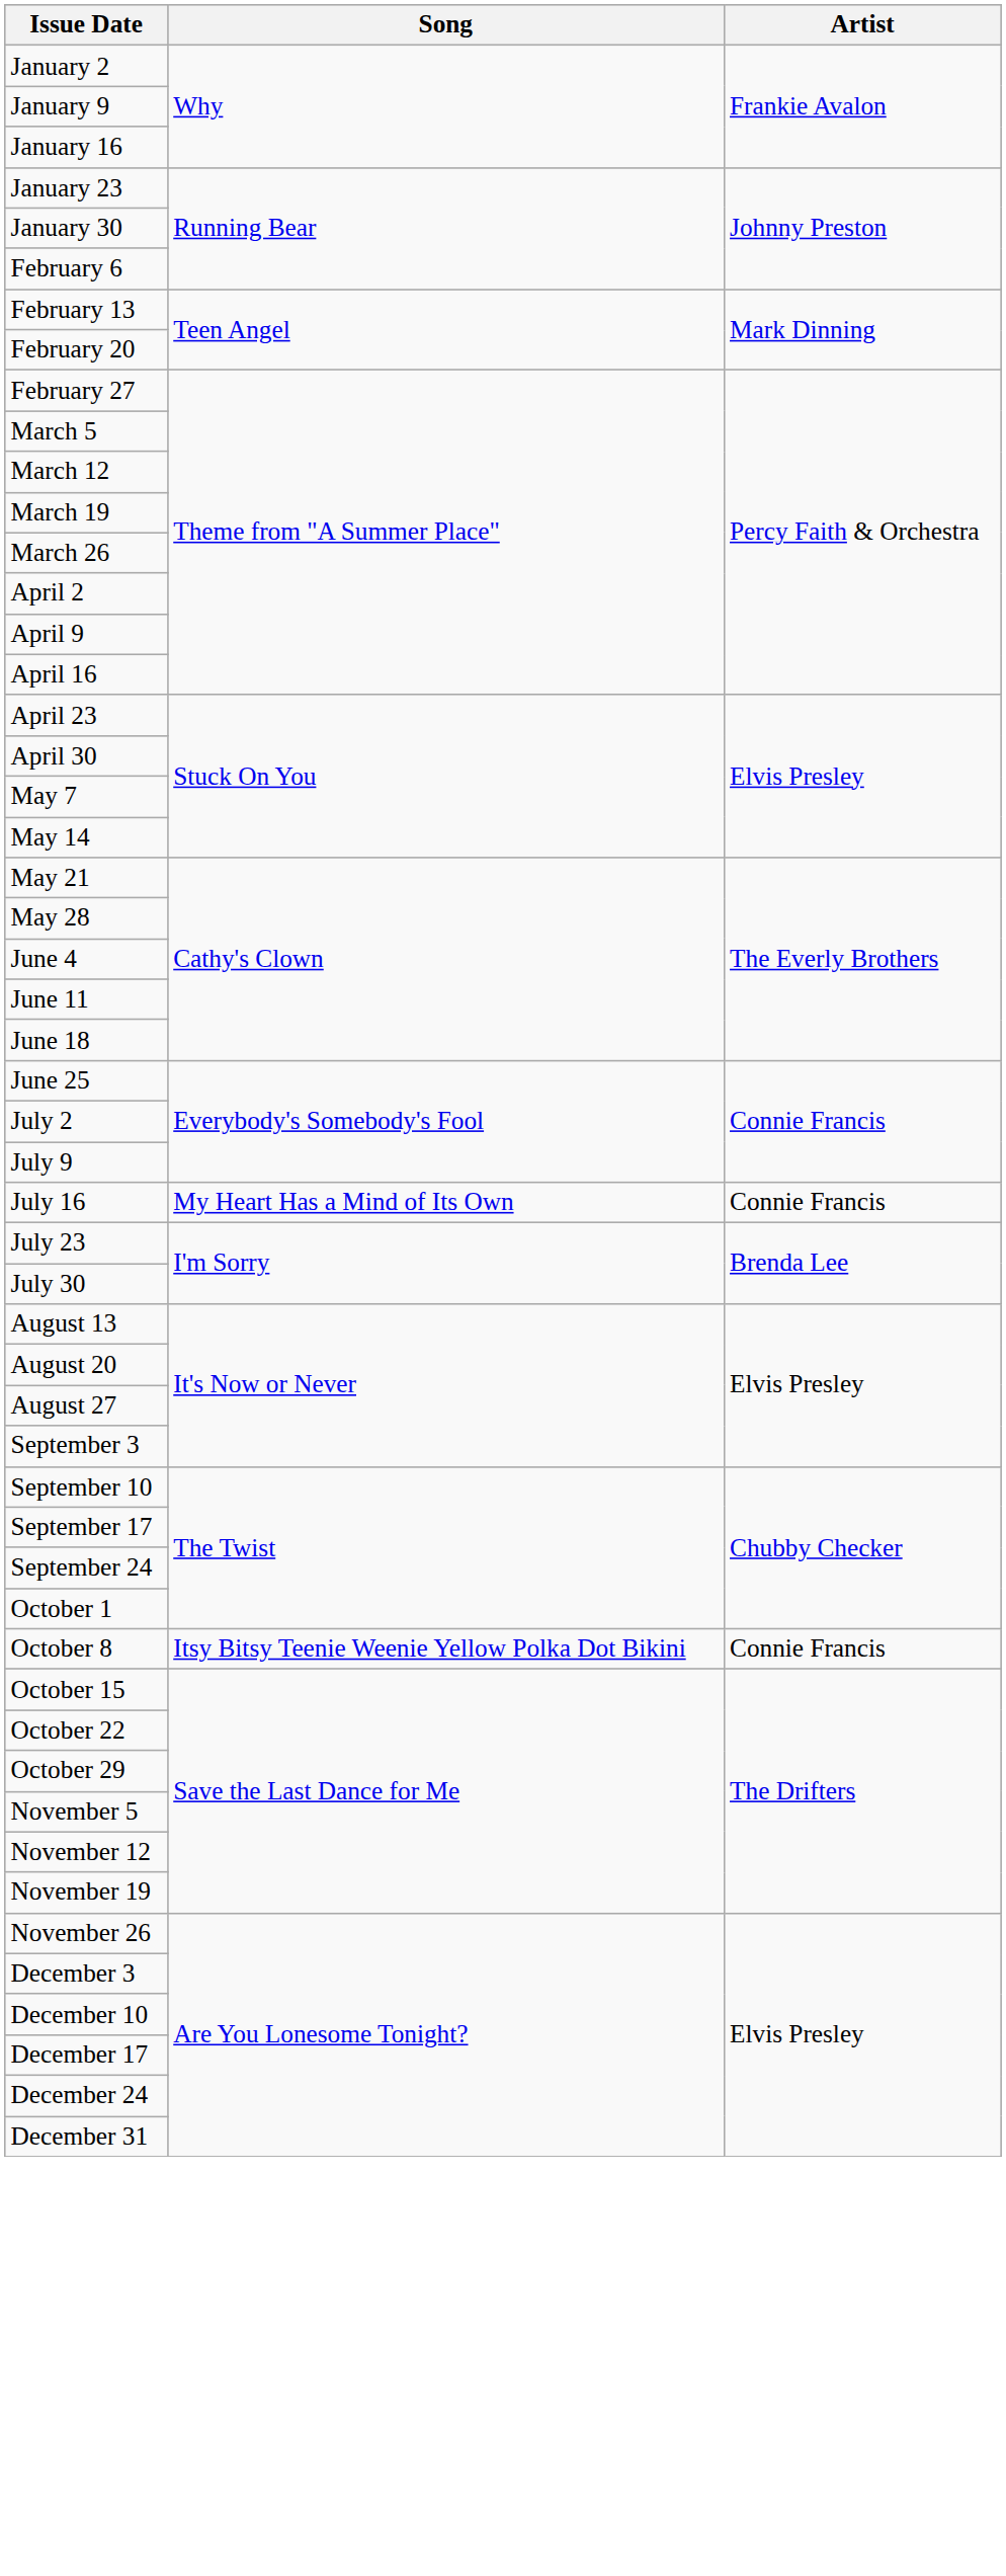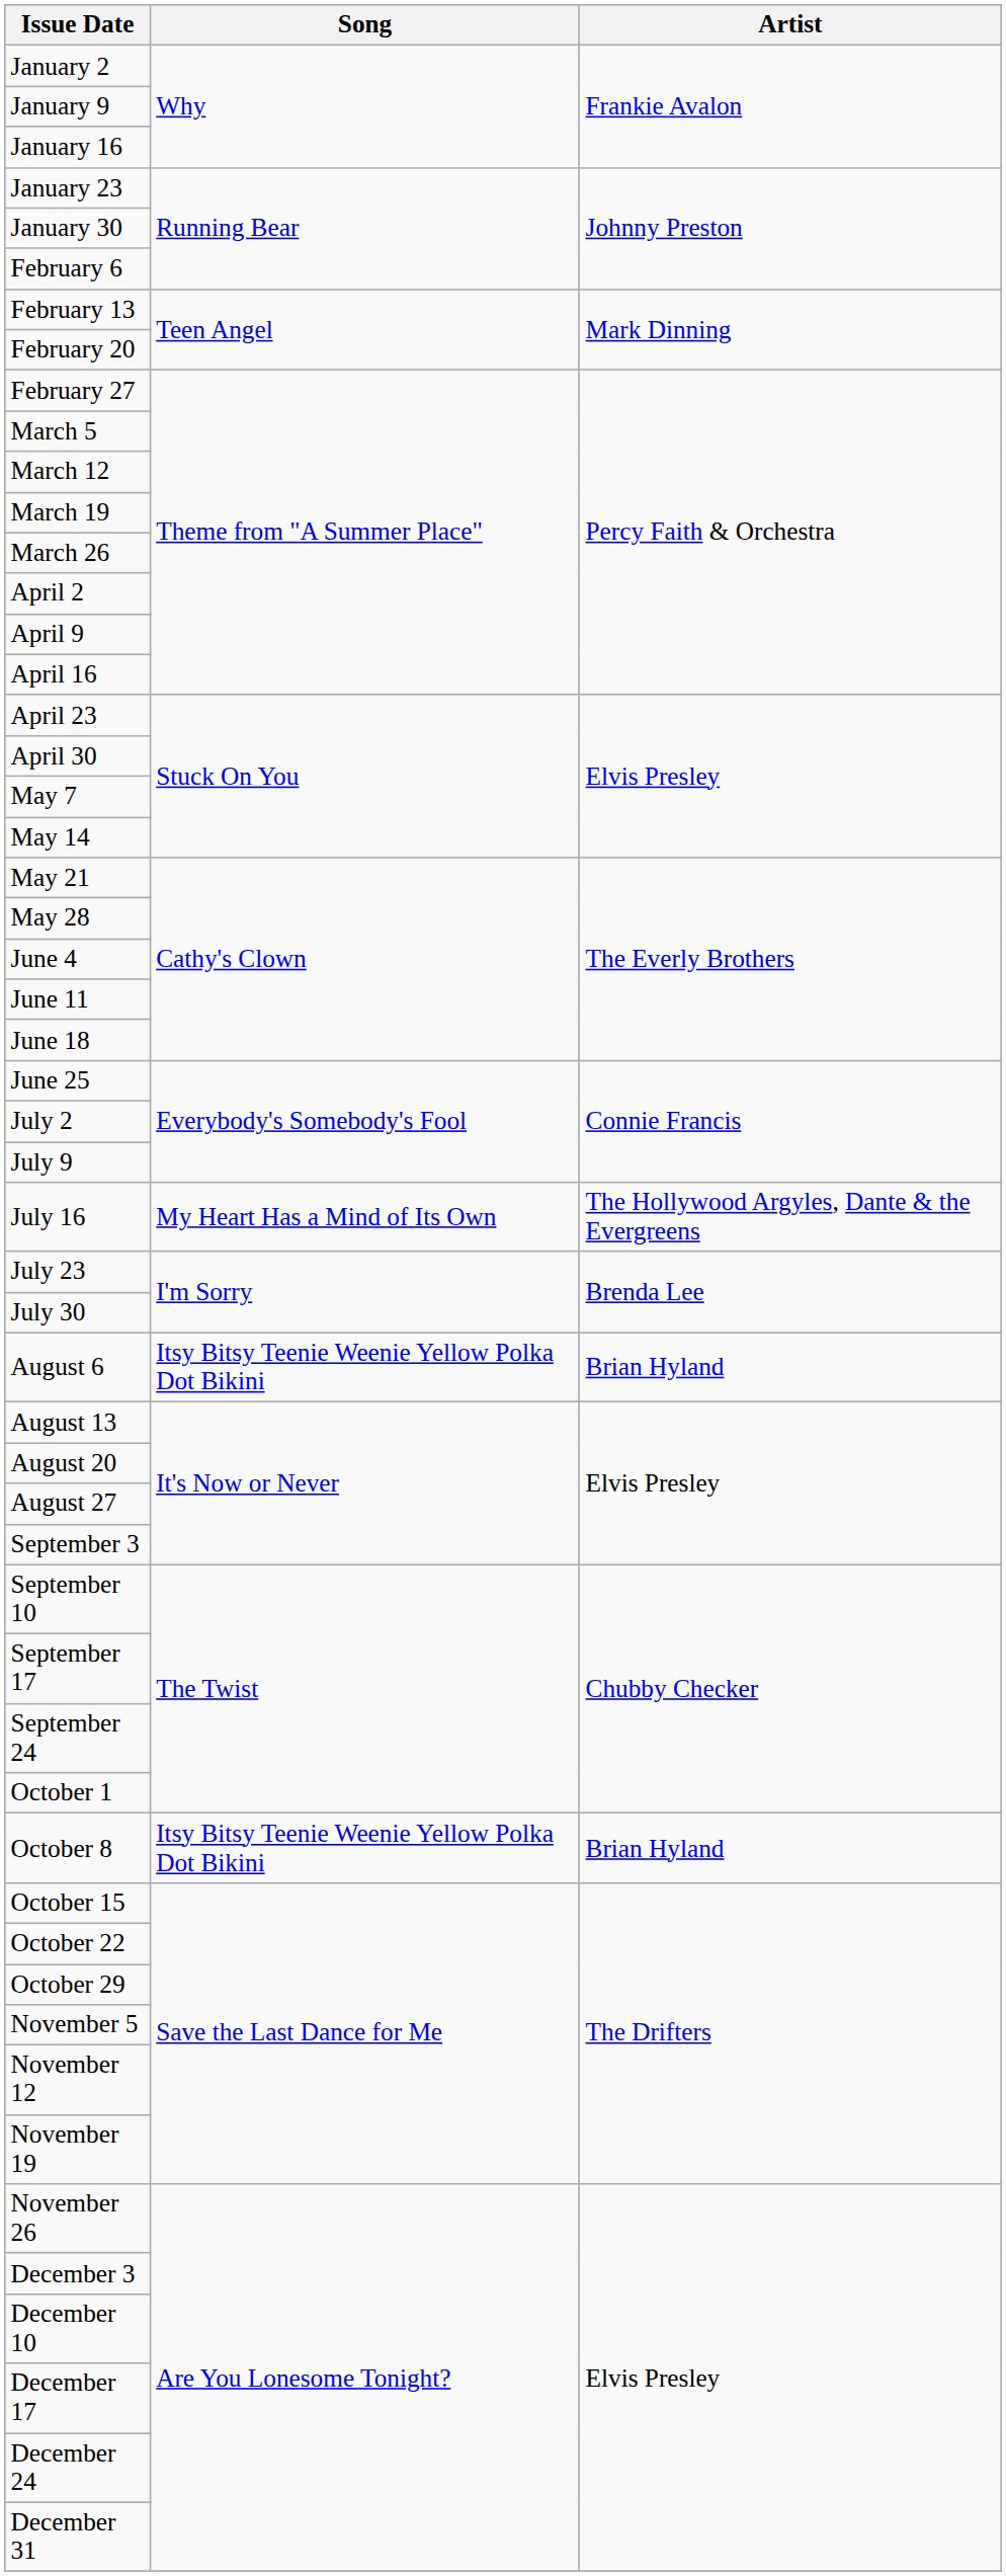 <table class="wikitable" width=100%>
 <tr>
 <th>Issue Date</th>
 <th>Song</th>
 <th>Artist</th>
 </tr>
 <tr>
 <td>January 2</td>
 <td rowspan="3"><a href='#'>Why</a></td>
 <td rowspan="3"><a href='#'>Frankie Avalon</a></td>
 </tr>
 <tr>
 <td>January 9</td>
 </tr>
 <tr>
 <td>January 16</td>
 </tr>
 <tr>
 <td>January 23</td>
 <td rowspan="3"><a href='#'>Running Bear</a></td>
 <td rowspan="3"><a href='#'>Johnny Preston</a></td>
 </tr>
 <tr>
 <td>January 30</td>
 </tr>
 <tr>
 <td>February 6</td>
 </tr>
 <tr>
 <td>February 13</td>
 <td rowspan="2"><a href='#'>Teen Angel</a></td>
 <td rowspan="2"><a href='#'>Mark Dinning</a></td>
 </tr>
 <tr>
 <td>February 20</td>
 </tr>
 <tr>
 <td>February 27</td>
 <td rowspan="8"><a href='#'>Theme from "A Summer Place"</a></td>
 <td rowspan="8"><a href='#'>Percy Faith</a> & Orchestra</td>
 </tr>
 <tr>
 <td>March 5</td>
 </tr>
 <tr>
 <td>March 12</td>
 </tr>
 <tr>
 <td>March 19</td>
 </tr>
 <tr>
 <td>March 26</td>
 </tr>
 <tr>
 <td>April 2</td>
 </tr>
 <tr>
 <td>April 9</td>
 </tr>
 <tr>
 <td>April 16</td>
 </tr>
 <tr>
 <td>April 23</td>
 <td rowspan="4"><a href='#'>Stuck On You</a></td>
 <td rowspan="4"><a href='#'>Elvis Presley</a></td>
 </tr>
 <tr>
 <td>April 30</td>
 </tr>
 <tr>
 <td>May 7</td>
 </tr>
 <tr>
 <td>May 14</td>
 </tr>
 <tr>
 <td>May 21</td>
 <td rowspan="5"><a href='#'>Cathy's Clown</a></td>
 <td rowspan="5"><a href='#'>The Everly Brothers</a></td>
 </tr>
 <tr>
 <td>May 28</td>
 </tr>
 <tr>
 <td>June 4</td>
 </tr>
 <tr>
 <td>June 11</td>
 </tr>
 <tr>
 <td>June 18</td>
 </tr>
 <tr>
 <td>June 25</td>
 <td rowspan="3"><a href='#'>Everybody's Somebody's Fool</a></td>
 <td rowspan="3"><a href='#'>Connie Francis</a></td>
 </tr>
 <tr>
 <td>July 2</td>
 </tr>
 <tr>
 <td>July 9</td>
 </tr>
 <tr>
 <td>July 16</td>
 <td><a href='#'>My Heart Has a Mind of Its Own</a></td>
-<td>Connie Francis</td>
+<td><a href='#'>The Hollywood Argyles</a>, <a href='#'>Dante & the Evergreens</a></td>
 </tr>
 <tr>
 <td>July 23</td>
 <td rowspan="2"><a href='#'>I'm Sorry</a></td>
 <td rowspan="2"><a href='#'>Brenda Lee</a></td>
 </tr>
 <tr>
 <td>July 30</td>
+</tr>
+<tr>
+<td>August 6</td>
+<td><a href='#'>Itsy Bitsy Teenie Weenie Yellow Polka Dot Bikini</a></td>
+<td><a href='#'>Brian Hyland</a></td>
 </tr>
 <tr>
 <td>August 13</td>
 <td rowspan="4"><a href='#'>It's Now or Never</a></td>
 <td rowspan="4">Elvis Presley</td>
 </tr>
 <tr>
 <td>August 20</td>
 </tr>
 <tr>
 <td>August 27</td>
 </tr>
 <tr>
 <td>September 3</td>
 </tr>
 <tr>
 <td>September 10</td>
 <td rowspan="4"><a href='#'>The Twist</a></td>
 <td rowspan="4"><a href='#'>Chubby Checker</a></td>
 </tr>
 <tr>
 <td>September 17</td>
 </tr>
 <tr>
 <td>September 24</td>
 </tr>
 <tr>
 <td>October 1</td>
 </tr>
 <tr>
 <td>October 8</td>
 <td><a href='#'>Itsy Bitsy Teenie Weenie Yellow Polka Dot Bikini</a></td>
-<td>Connie Francis</td>
+<td><a href='#'>Brian Hyland</a></td>
 </tr>
 <tr>
 <td>October 15</td>
 <td rowspan="6"><a href='#'>Save the Last Dance for Me</a></td>
 <td rowspan="6"><a href='#'>The Drifters</a></td>
 </tr>
 <tr>
 <td>October 22</td>
 </tr>
 <tr>
 <td>October 29</td>
 </tr>
 <tr>
 <td>November 5</td>
 </tr>
 <tr>
 <td>November 12</td>
 </tr>
 <tr>
 <td>November 19</td>
 </tr>
 <tr>
 <td>November 26</td>
 <td rowspan="6"><a href='#'>Are You Lonesome Tonight?</a></td>
 <td rowspan="6">Elvis Presley</td>
 </tr>
 <tr>
 <td>December 3</td>
 </tr>
 <tr>
 <td>December 10</td>
 </tr>
 <tr>
 <td>December 17</td>
 </tr>
 <tr>
 <td>December 24</td>
 </tr>
 <tr>
 <td>December 31</td>
 </tr>
 </table>
